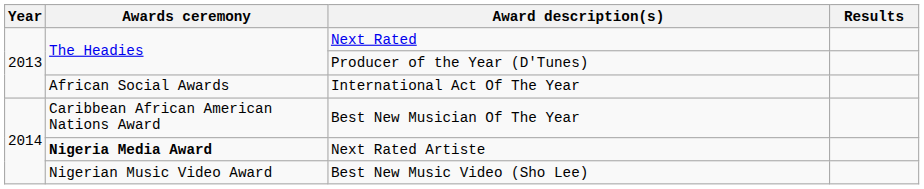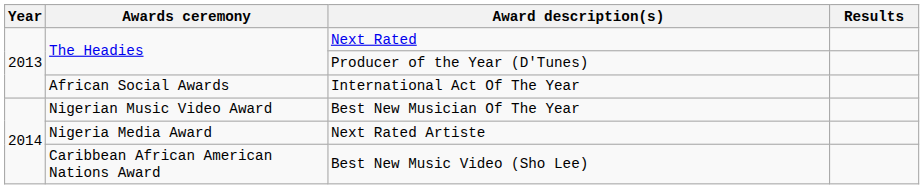 <table class="wikitable">
 <tr>
 <th>Year</th>
 <th width="250">Awards ceremony</th>
 <th width="450">Award description(s)</th>
 <th width="75">Results</th>
 </tr>
 <tr>
 <td rowspan="3">2013</td>
 <td rowspan="2"><a href='#'>The Headies</a></td>
 <td><a href='#'>Next Rated</a></td>
 <td></td>
 </tr>
 <tr>
 <td>Producer of the Year (D'Tunes)</td>
 <td></td>
 </tr>
 <tr>
 <td>African Social Awards</td>
 <td>International Act Of The Year</td>
 <td></td>
 </tr>
 <tr>
 <td rowspan="3">2014</td>
-<td>Caribbean African American Nations Award</td>
+<td>Nigerian Music Video Award</td>
 <td>Best New Musician Of The Year</td>
 <td></td>
 </tr>
 <tr>
-<td><strong>Nigeria Media Award</strong></td>
+<td>Nigeria Media Award</td>
 <td>Next Rated Artiste</td>
 <td></td>
 </tr>
 <tr>
-<td>Nigerian Music Video Award</td>
+<td>Caribbean African American Nations Award</td>
 <td>Best New Music Video (Sho Lee)</td>
 <td></td>
 </tr>
 </table>
